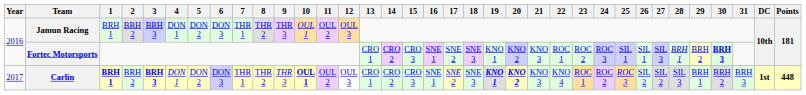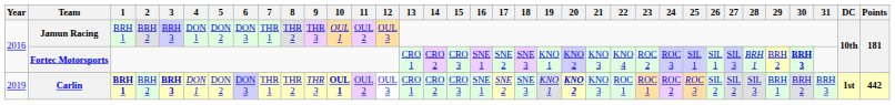 <table class="wikitable" style="text-align:center; font-size:85%">
 <tr>
 <th>Year</th>
 <th>Team</th>
 <th>1</th>
 <th>2</th>
 <th>3</th>
 <th>4</th>
 <th>5</th>
 <th>6</th>
 <th>7</th>
 <th>8</th>
 <th>9</th>
 <th>10</th>
 <th>11</th>
 <th>12</th>
 <th>13</th>
 <th>14</th>
 <th>15</th>
 <th>16</th>
 <th>17</th>
 <th>18</th>
 <th>19</th>
 <th>20</th>
 <th>21</th>
 <th>22</th>
 <th>23</th>
 <th>24</th>
 <th>25</th>
 <th>26</th>
 <th>27</th>
 <th>28</th>
 <th>29</th>
 <th>30</th>
 <th>31</th>
 <th>DC</th>
 <th>Points</th>
 </tr>
 <tr>
 <td rowspan="2"><a href='#'>2016</a></td>
 <th nowrap>Jamun Racing</th>
 <td style="background:#DFFFDF;"><a href='#'>BRH<br>1</a><br></td>
 <td style="background:#DFDFDF;"><a href='#'>BRH<br>2</a><br></td>
 <td style="background:#CFCFFF;"><a href='#'>BRH<br>3</a><br></td>
 <td style="background:#DFFFDF;"><a href='#'>DON<br>1</a><br></td>
 <td style="background:#DFFFDF;"><a href='#'>DON<br>2</a><br></td>
 <td style="background:#DFFFDF;"><a href='#'>DON<br>3</a><br></td>
 <td style="background:#DFFFDF;"><a href='#'>THR<br>1</a><br></td>
 <td style="background:#DFDFDF;"><a href='#'>THR<br>2</a><br></td>
 <td style="background:#EFCFFF;"><a href='#'>THR<br>3</a><br></td>
 <td style="background:#FFDF9F;"><em><a href='#'>OUL<br>1</a></em><br></td>
 <td style="background:#EFCFFF;"><a href='#'>OUL<br>2</a><br></td>
 <td style="background:#FFDF9F;"><a href='#'>OUL<br>3</a><br></td>
 <td colspan=19></td>
 <th rowspan="2">10th</th>
 <th rowspan="2">181</th>
 </tr>
 <tr>
 <th nowrap><a href='#'>Fortec Motorsports</a></th>
 <td colspan=12></td>
 <td style="background:#DFFFDF;"><a href='#'>CRO<br>1</a><br></td>
 <td style="background:#EFCFFF;"><a href='#'>CRO<br>2</a><br></td>
 <td style="background:#DFFFDF;"><a href='#'>CRO<br>3</a><br></td>
 <td style="background:#EFCFFF;"><a href='#'>SNE<br>1</a><br></td>
 <td style="background:#DFFFDF;"><a href='#'>SNE<br>2</a><br></td>
 <td style="background:#EFCFFF;"><a href='#'>SNE<br>3</a><br></td>
 <td style="background:#DFFFDF;"><a href='#'>KNO<br>1</a><br></td>
 <td style="background:#CFCFFF;"><a href='#'>KNO<br>2</a><br></td>
 <td style="background:#DFFFDF;"><a href='#'>KNO<br>3</a><br></td>
-<td style="background:#DFFFDF;"><a href='#'>ROC<br>1</a><br></td>
+<td style="background:#DFFFDF;"><a href='#'>KNO<br>4</a><br></td>
 <td style="background:#DFFFDF;"><a href='#'>ROC<br>2</a><br></td>
 <td style="background:#CFCFFF;"><a href='#'>ROC<br>3</a><br></td>
 <td style="background:#CFCFFF;"><a href='#'>SIL<br>1</a><br></td>
 <td style="background:#DFFFDF;"><a href='#'>SIL<br>1</a><br></td>
 <td style="background:#CFCFFF;"><a href='#'>SIL<br>3</a><br></td>
 <td style="background:#DFFFDF;"><em><a href='#'>BRH<br>1</a></em><br></td>
 <td style="background:#FFFFBF;"><a href='#'>BRH<br>2</a><br></td>
 <td style="background:#DFFFDF;"><strong><a href='#'>BRH<br>3</a><br></strong></td>
 <td></td>
 </tr>
 <tr>
-<td><a href='#'>2017</a></td>
+<td><a href='#'>2019</a></td>
 <th nowrap><a href='#'>Carlin</a></th>
 <td style="background:#FFFFBF;"><strong><a href='#'>BRH<br>1</a></strong><br></td>
 <td style="background:#DFFFDF;"><a href='#'>BRH<br>2</a><br></td>
 <td style="background:#FFFFBF;"><strong><a href='#'>BRH<br>3</a></strong><br></td>
 <td style="background:#FFFFBF;"><em><a href='#'>DON<br>1</a></em><br></td>
 <td style="background:#FFFFBF;"><a href='#'>DON<br>2</a><br></td>
 <td style="background:#CFCFFF;"><a href='#'>DON<br>3</a><br></td>
 <td style="background:#FFFFBF;"><a href='#'>THR<br>1</a><br></td>
 <td style="background:#FFFFBF;"><a href='#'>THR<br>2</a><br></td>
 <td style="background:#FFFFBF;"><em><a href='#'>THR<br>3</a></em><br></td>
 <td style="background:#FFFFBF;"><strong><a href='#'>OUL<br>1</a></strong><br></td>
 <td style="background:#EFCFFF;"><a href='#'>OUL<br>2</a><br></td>
 <td style="background:#ffffff;"><a href='#'>OUL<br>3</a><br></td>
 <td style="background:#DFFFDF;"><a href='#'>CRO<br>1</a><br></td>
 <td style="background:#DFFFDF;"><a href='#'>CRO<br>2</a><br></td>
 <td style="background:#DFFFDF;"><a href='#'>CRO<br>3</a><br></td>
 <td style="background:#DFFFDF;"><a href='#'>SNE<br>1</a><br></td>
 <td style="background:#FFFFBF;"><em><a href='#'>SNE<br>2</a></em><br></td>
 <td style="background:#DFFFDF;"><a href='#'>SNE<br>3</a><br></td>
-<td style="background:#DFDFDF;"><strong><em><a href='#'>KNO<br>1</a></em><br></strong></td>
+<td style="background:#DFDFDF;"><em><a href='#'>KNO<br>1</a></em><br></td>
 <td style="background:#FFFFBF;"><strong><em><a href='#'>KNO<br>2</a></em></strong><br></td>
 <td style="background:#DFFFDF;"><a href='#'>KNO<br>3</a><br></td>
-<td style="background:#DFFFDF;"><a href='#'>KNO<br>4</a><br></td>
+<td style="background:#DFFFDF;"><a href='#'>ROC<br>1</a><br></td>
 <td style="background:#FFDF9F;"><a href='#'>ROC<br>1</a><br></td>
 <td style="background:#EFCFFF;"><a href='#'>ROC<br>2</a><br></td>
 <td style="background:#FFDF9F;"><em><a href='#'>ROC<br>3</a></em><br></td>
 <td style="background:#DFFFDF;"><a href='#'>SIL<br>2</a><br></td>
 <td style="background:#DFDFDF;"><a href='#'>SIL<br>2</a><br></td>
 <td style="background:#DFDFDF;"><a href='#'>SIL<br>3</a><br></td>
 <td style="background:#DFFFDF;"><a href='#'>BRH<br>1</a><br></td>
 <td style="background:#DFDFDF;"><a href='#'>BRH<br>2</a><br></td>
 <td style="background:#DFFFDF;"><a href='#'>BRH<br>3</a><br></td>
 <th style="background:#FFFFBF;">1st</th>
-<th style="background:#FFFFBF;">448</th>
+<th style="background:#FFFFBF;">442</th>
 </tr>
 </table>
